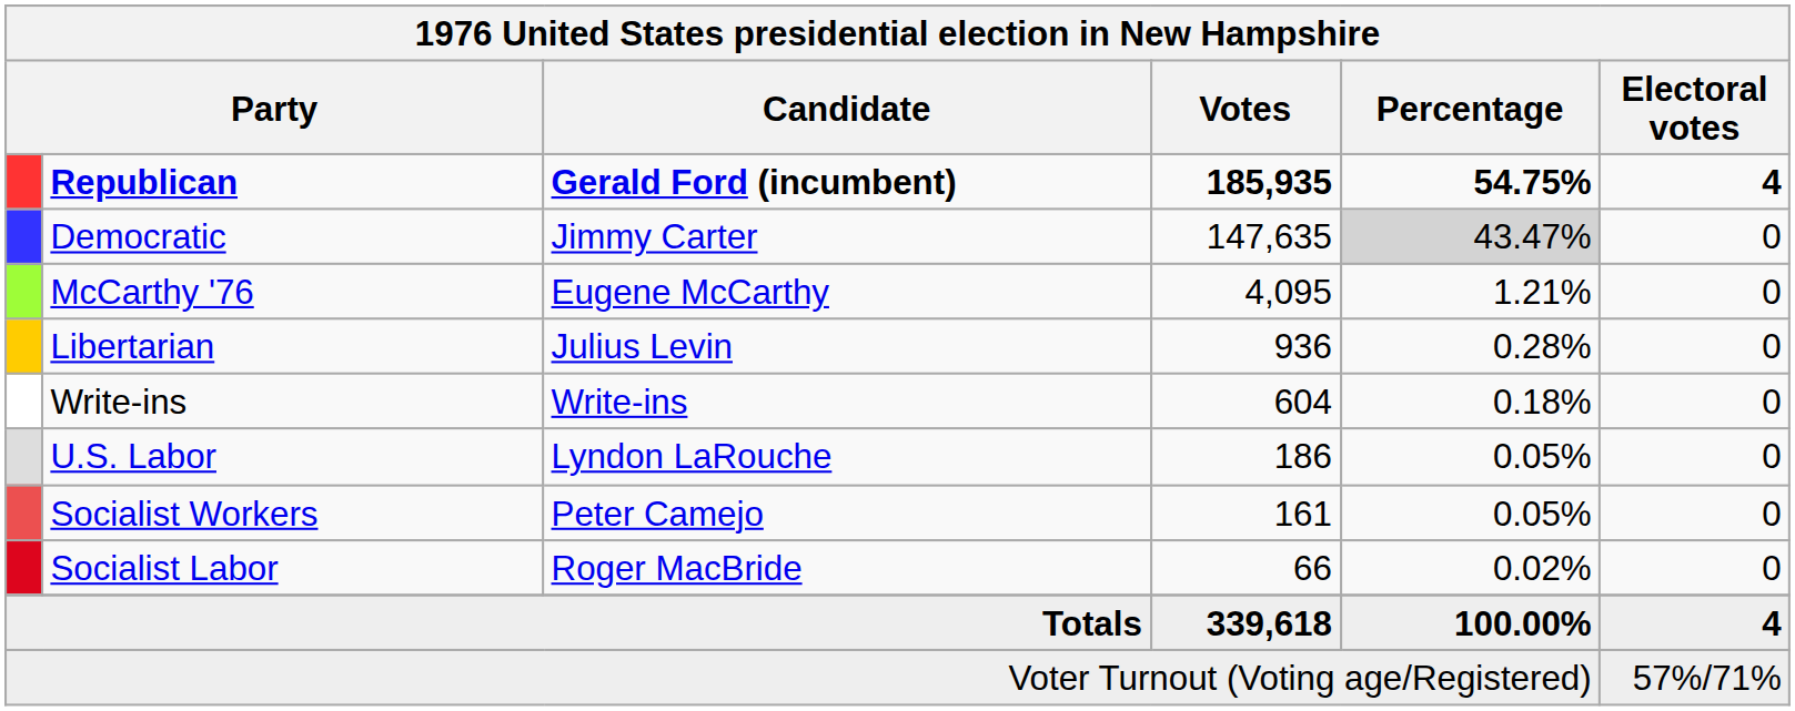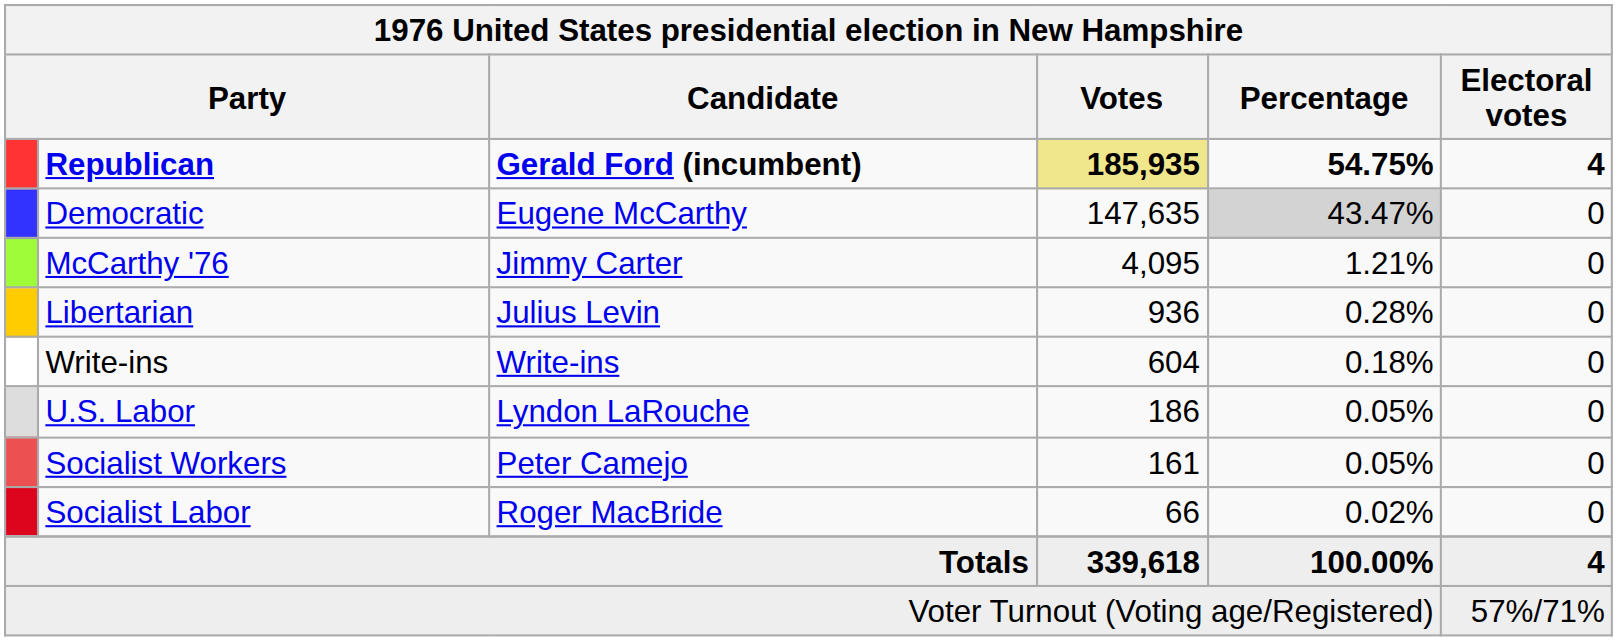 <table class="wikitable" style="font-size: 95%;">
 <tr>
 <th colspan="6">1976 United States presidential election in New Hampshire</th>
 </tr>
 <tr>
 <th colspan="2" style="width: 15em">Party</th>
 <th style="width: 17em">Candidate</th>
 <th style="width: 5em">Votes</th>
 <th style="width: 7em">Percentage</th>
 <th style="width: 5em">Electoral votes</th>
 </tr>
 <tr>
 <th style="background:#f33; width:3px;"></th>
 <td style="width: 130px"><strong><a href='#'>Republican</a></strong></td>
 <td><strong><a href='#'>Gerald Ford</a> (incumbent)</strong></td>
-<td style="text-align:right;"><strong>185,935</strong></td>
+<td style="background: khaki; text-align:right;"><strong>185,935</strong></td>
 <td style="text-align:right;"><strong>54.75%</strong></td>
 <td style="text-align:right;"><strong>4</strong></td>
 </tr>
 <tr>
 <th style="background:#33f; width:3px;"></th>
 <td style="width: 130px"><a href='#'>Democratic</a></td>
-<td><a href='#'>Jimmy Carter</a></td>
+<td><a href='#'>Eugene McCarthy</a></td>
 <td style="text-align:right;">147,635</td>
 <td style="background: lightgrey; text-align:right;">43.47%</td>
 <td style="text-align:right;">0</td>
 </tr>
 <tr>
 <th style="background-color:#9EFD38; width: 3px"></th>
 <td style="width: 130px"><a href='#'>McCarthy '76</a></td>
-<td><a href='#'>Eugene McCarthy</a></td>
+<td><a href='#'>Jimmy Carter</a></td>
 <td align="right">4,095</td>
 <td align="right">1.21%</td>
 <td align="right">0</td>
 </tr>
 <tr>
 <th style="background-color:#FFCC00; width: 3px"></th>
 <td style="width: 130px"><a href='#'>Libertarian</a></td>
 <td><a href='#'>Julius Levin</a></td>
 <td align="right">936</td>
 <td align="right">0.28%</td>
 <td align="right">0</td>
 </tr>
 <tr>
 <th style="background-color:#FFFFFF; width: 3px"></th>
 <td style="width: 130px">Write-ins</td>
 <td><a href='#'>Write-ins</a></td>
 <td align="right">604</td>
 <td align="right">0.18%</td>
 <td align="right">0</td>
 </tr>
 <tr>
 <th style="background-color:#DDDDDD; width: 3px"></th>
 <td style="width: 130px"><a href='#'>U.S. Labor</a></td>
 <td><a href='#'>Lyndon LaRouche</a></td>
 <td align="right">186</td>
 <td align="right">0.05%</td>
 <td align="right">0</td>
 </tr>
 <tr>
 <th style="background-color:#EC5050; width: 3px"></th>
 <td style="width: 130px"><a href='#'>Socialist Workers</a></td>
 <td><a href='#'>Peter Camejo</a></td>
 <td align="right">161</td>
 <td align="right">0.05%</td>
 <td align="right">0</td>
 </tr>
 <tr>
 <th style="background-color:#DD051D; width: 3px"></th>
 <td style="width: 130px"><a href='#'>Socialist Labor</a></td>
 <td><a href='#'>Roger MacBride</a></td>
 <td align="right">66</td>
 <td align="right">0.02%</td>
 <td align="right">0</td>
 </tr>
 <tr>
 </tr>
 <tr bgcolor="#EEEEEE">
 <td colspan="3" align="right"><strong>Totals</strong></td>
 <td align="right"><strong>339,618</strong></td>
 <td align="right"><strong>100.00%</strong></td>
 <td align="right"><strong>4</strong></td>
 </tr>
 <tr bgcolor="#EEEEEE">
 <td colspan="5" align="right">Voter Turnout (Voting age/Registered)</td>
 <td colspan="1" align="right">57%/71%</td>
 </tr>
 </table>
